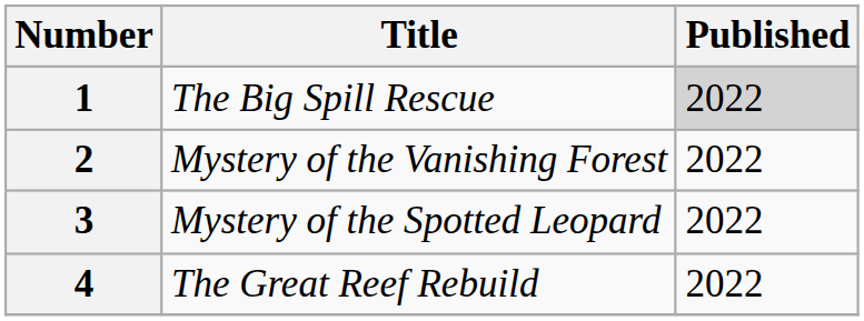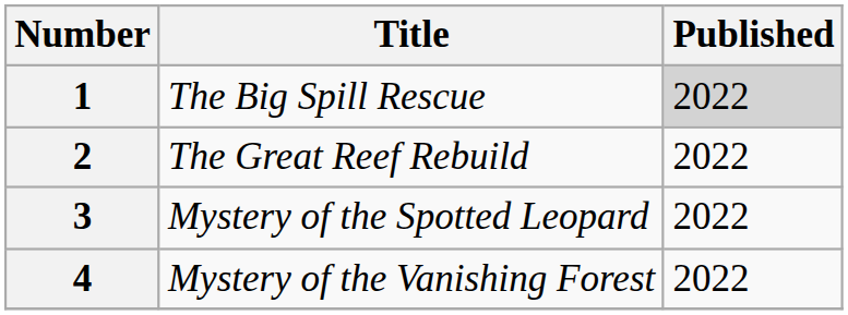 <table class="wikitable sortable">
 <tr>
 <th>Number</th>
 <th>Title</th>
 <th class="unsortable">Published</th>
 </tr>
 <tr>
 <th>1</th>
 <td><em>The Big Spill Rescue</em></td>
 <td style="background: lightgrey;">2022</td>
 </tr>
 <tr>
 <th>2</th>
-<td><em>Mystery of the Vanishing Forest</em></td>
+<td><em>The Great Reef Rebuild</em></td>
 <td>2022</td>
 </tr>
 <tr>
 <th>3</th>
 <td><em>Mystery of the Spotted Leopard</em></td>
 <td>2022</td>
 </tr>
 <tr>
 <th>4</th>
-<td><em>The Great Reef Rebuild</em></td>
+<td><em>Mystery of the Vanishing Forest</em></td>
 <td>2022</td>
 </tr>
 <tr>
 </tr>
 </table>
